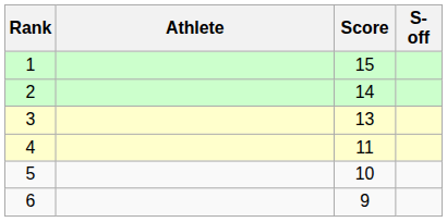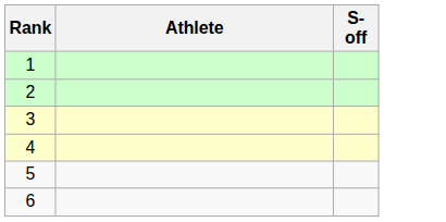 <table class="wikitable" style="text-align:center">
 <tr>
 <th width=40>Rank</th>
 <th width=250>Athlete</th>
-<th width=50>Score</th>
 <th width=35>S-off</th>
 </tr>
 <tr bgcolor=ccffcc>
 <td>1</td>
 <td align=left></td>
-<td>15</td>
 <td></td>
 </tr>
 <tr bgcolor=ccffcc>
 <td>2</td>
 <td align=left></td>
-<td>14</td>
 <td></td>
 </tr>
 <tr bgcolor=ffffcc>
 <td>3</td>
 <td align=left></td>
-<td>13</td>
 <td></td>
 </tr>
 <tr bgcolor=ffffcc>
 <td>4</td>
 <td align=left></td>
-<td>11</td>
 <td></td>
 </tr>
 <tr>
 <td>5</td>
 <td align=left></td>
-<td>10</td>
 <td></td>
 </tr>
 <tr>
 <td>6</td>
 <td align=left></td>
-<td>9</td>
 <td></td>
 </tr>
 </table>
